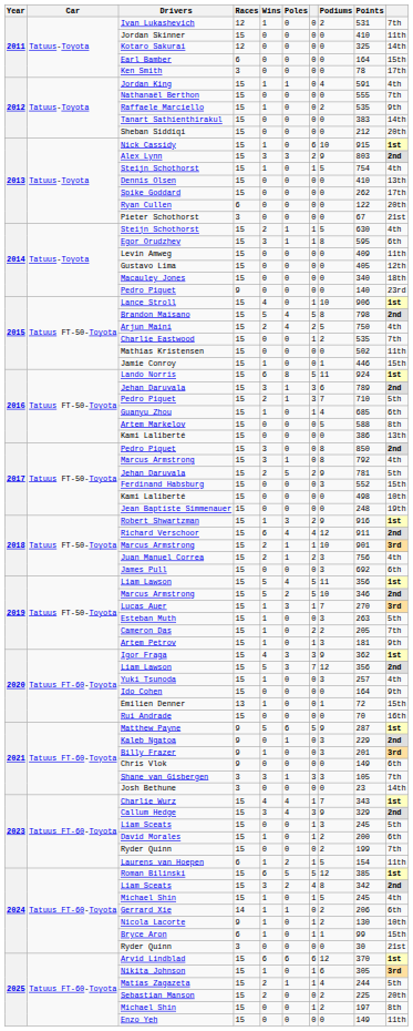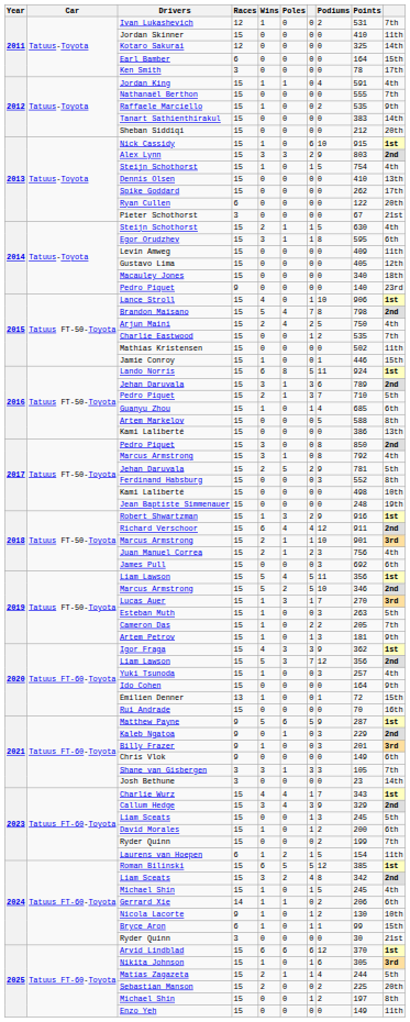 <table class="wikitable" style="font-size:85%">
 <tr>
 <th>Year</th>
 <th>Car</th>
 <th>Drivers</th>
 <th>Races</th>
 <th>Wins</th>
 <th>Poles</th>
 <th></th>
 <th>Podiums</th>
 <th>Points</th>
 <th></th>
 </tr>
 <tr>
 <th rowspan=5><a href='#'>2011</a></th>
 <td rowspan=5><a href='#'>Tatuus</a>-<a href='#'>Toyota</a></td>
 <td> <a href='#'>Ivan Lukashevich</a></td>
 <td>12</td>
 <td>1</td>
 <td>0</td>
 <td>0</td>
 <td>2</td>
 <td>531</td>
 <td>7th</td>
 </tr>
 <tr>
 <td> Jordan Skinner</td>
 <td>15</td>
 <td>0</td>
 <td>0</td>
 <td>0</td>
 <td>0</td>
 <td>410</td>
 <td>11th</td>
 </tr>
 <tr>
 <td> <a href='#'>Kotaro Sakurai</a></td>
 <td>12</td>
 <td>0</td>
 <td>0</td>
 <td>0</td>
 <td>0</td>
 <td>325</td>
 <td>14th</td>
 </tr>
 <tr>
 <td> <a href='#'>Earl Bamber</a></td>
 <td>6</td>
 <td>0</td>
 <td>0</td>
 <td>0</td>
 <td>0</td>
 <td>164</td>
 <td>15th</td>
 </tr>
 <tr>
 <td> <a href='#'>Ken Smith</a></td>
 <td>3</td>
 <td>0</td>
 <td>0</td>
 <td>0</td>
 <td>0</td>
 <td>78</td>
 <td>17th</td>
 </tr>
 <tr>
 <th rowspan=5><a href='#'>2012</a></th>
 <td rowspan=5><a href='#'>Tatuus</a>-<a href='#'>Toyota</a></td>
 <td> <a href='#'>Jordan King</a></td>
 <td>15</td>
 <td>1</td>
 <td>1</td>
 <td>0</td>
 <td>4</td>
 <td>591</td>
 <td>4th</td>
 </tr>
 <tr>
 <td> <a href='#'>Nathanaël Berthon</a></td>
 <td>15</td>
 <td>0</td>
 <td>0</td>
 <td>0</td>
 <td>0</td>
 <td>555</td>
 <td>7th</td>
 </tr>
 <tr>
 <td> <a href='#'>Raffaele Marciello</a></td>
 <td>15</td>
 <td>1</td>
 <td>0</td>
 <td>0</td>
 <td>2</td>
 <td>535</td>
 <td>9th</td>
 </tr>
 <tr>
 <td> <a href='#'>Tanart Sathienthirakul</a></td>
 <td>15</td>
 <td>0</td>
 <td>0</td>
 <td>0</td>
 <td>0</td>
 <td>383</td>
 <td>14th</td>
 </tr>
 <tr>
 <td> Sheban Siddiqi</td>
 <td>15</td>
 <td>0</td>
 <td>0</td>
 <td>0</td>
 <td>0</td>
 <td>212</td>
 <td>20th</td>
 </tr>
 <tr>
 <th rowspan=7><a href='#'>2013</a></th>
 <td rowspan=7><a href='#'>Tatuus</a>-<a href='#'>Toyota</a></td>
 <td> <a href='#'>Nick Cassidy</a></td>
 <td>15</td>
 <td>1</td>
 <td>0</td>
 <td>6</td>
 <td>10</td>
 <td>915</td>
 <td style="background:#FFFFBF;"><strong>1st</strong></td>
 </tr>
 <tr>
 <td> <a href='#'>Alex Lynn</a></td>
 <td>15</td>
 <td>3</td>
 <td>3</td>
 <td>2</td>
 <td>9</td>
 <td>803</td>
 <td style="background:#DFDFDF;"><strong>2nd</strong></td>
 </tr>
 <tr>
 <td> <a href='#'>Steijn Schothorst</a></td>
 <td>15</td>
 <td>1</td>
 <td>0</td>
 <td>1</td>
 <td>5</td>
 <td>754</td>
 <td>4th</td>
 </tr>
 <tr>
 <td> <a href='#'>Dennis Olsen</a></td>
 <td>15</td>
 <td>0</td>
 <td>0</td>
 <td>0</td>
 <td>0</td>
 <td>410</td>
 <td>13th</td>
 </tr>
 <tr>
 <td> <a href='#'>Spike Goddard</a></td>
 <td>15</td>
 <td>0</td>
 <td>0</td>
 <td>0</td>
 <td>0</td>
 <td>262</td>
 <td>17th</td>
 </tr>
 <tr>
 <td> <a href='#'>Ryan Cullen</a></td>
 <td>6</td>
 <td>0</td>
 <td>0</td>
 <td>0</td>
 <td>0</td>
 <td>122</td>
 <td>20th</td>
 </tr>
 <tr>
 <td> Pieter Schothorst</td>
 <td>3</td>
 <td>0</td>
 <td>0</td>
 <td>0</td>
 <td>0</td>
 <td>67</td>
 <td>21st</td>
 </tr>
 <tr>
 <th rowspan=6><a href='#'>2014</a></th>
 <td rowspan=6><a href='#'>Tatuus</a>-<a href='#'>Toyota</a></td>
 <td> <a href='#'>Steijn Schothorst</a></td>
 <td>15</td>
 <td>2</td>
 <td>1</td>
 <td>1</td>
 <td>5</td>
 <td>630</td>
 <td>4th</td>
 </tr>
 <tr>
 <td> <a href='#'>Egor Orudzhev</a></td>
 <td>15</td>
 <td>3</td>
 <td>1</td>
 <td>1</td>
 <td>8</td>
 <td>595</td>
 <td>6th</td>
 </tr>
 <tr>
 <td> Levin Amweg</td>
 <td>15</td>
 <td>0</td>
 <td>0</td>
 <td>0</td>
 <td>0</td>
 <td>409</td>
 <td>11th</td>
 </tr>
 <tr>
 <td> Gustavo Lima</td>
 <td>15</td>
 <td>0</td>
 <td>0</td>
 <td>0</td>
 <td>0</td>
 <td>405</td>
 <td>12th</td>
 </tr>
 <tr>
 <td> <a href='#'>Macauley Jones</a></td>
 <td>15</td>
 <td>0</td>
 <td>0</td>
 <td>0</td>
 <td>0</td>
 <td>340</td>
 <td>18th</td>
 </tr>
 <tr>
 <td> <a href='#'>Pedro Piquet</a></td>
 <td>9</td>
 <td>0</td>
 <td>0</td>
 <td>0</td>
 <td>0</td>
 <td>140</td>
 <td>23rd</td>
 </tr>
 <tr>
 <th rowspan=6><a href='#'>2015</a></th>
 <td rowspan=6><a href='#'>Tatuus</a> FT-50-<a href='#'>Toyota</a></td>
 <td> <a href='#'>Lance Stroll</a></td>
 <td>15</td>
 <td>4</td>
 <td>0</td>
 <td>1</td>
 <td>10</td>
 <td>906</td>
 <td style="background:#FFFFBF;"><strong>1st</strong></td>
 </tr>
 <tr>
 <td> <a href='#'>Brandon Maïsano</a></td>
 <td>15</td>
 <td>5</td>
 <td>4</td>
-<td>5</td>
+<td>7</td>
 <td>8</td>
 <td>798</td>
 <td style="background:#DFDFDF;"><strong>2nd</strong></td>
 </tr>
 <tr>
 <td> <a href='#'>Arjun Maini</a></td>
 <td>15</td>
 <td>2</td>
 <td>4</td>
 <td>2</td>
 <td>5</td>
 <td>750</td>
 <td>4th</td>
 </tr>
 <tr>
 <td> <a href='#'>Charlie Eastwood</a></td>
 <td>15</td>
 <td>0</td>
 <td>0</td>
 <td>1</td>
 <td>2</td>
 <td>535</td>
 <td>7th</td>
 </tr>
 <tr>
 <td> Mathias Kristensen</td>
 <td>15</td>
 <td>0</td>
 <td>0</td>
 <td>0</td>
 <td>0</td>
 <td>502</td>
 <td>11th</td>
 </tr>
 <tr>
 <td> Jamie Conroy</td>
 <td>15</td>
 <td>1</td>
 <td>0</td>
 <td>0</td>
 <td>1</td>
 <td>446</td>
 <td>15th</td>
 </tr>
 <tr>
 <th rowspan=6><a href='#'>2016</a></th>
 <td rowspan=6><a href='#'>Tatuus</a> FT-50-<a href='#'>Toyota</a></td>
 <td> <a href='#'>Lando Norris</a></td>
 <td>15</td>
 <td>6</td>
 <td>8</td>
 <td>5</td>
 <td>11</td>
 <td>924</td>
 <td style="background:#FFFFBF;"><strong>1st</strong></td>
 </tr>
 <tr>
 <td> <a href='#'>Jehan Daruvala</a></td>
 <td>15</td>
 <td>3</td>
 <td>1</td>
 <td>3</td>
 <td>6</td>
 <td>789</td>
 <td style="background:#DFDFDF;"><strong>2nd</strong></td>
 </tr>
 <tr>
 <td> <a href='#'>Pedro Piquet</a></td>
 <td>15</td>
 <td>2</td>
 <td>1</td>
 <td>3</td>
 <td>7</td>
 <td>710</td>
 <td>5th</td>
 </tr>
 <tr>
 <td> <a href='#'>Guanyu Zhou</a></td>
 <td>15</td>
 <td>1</td>
 <td>0</td>
 <td>1</td>
 <td>4</td>
 <td>685</td>
 <td>6th</td>
 </tr>
 <tr>
 <td> <a href='#'>Artem Markelov</a></td>
 <td>15</td>
 <td>0</td>
 <td>0</td>
 <td>0</td>
 <td>5</td>
 <td>588</td>
 <td>8th</td>
 </tr>
 <tr>
 <td> Kami Laliberté</td>
 <td>15</td>
 <td>0</td>
 <td>0</td>
 <td>0</td>
 <td>0</td>
 <td>386</td>
 <td>13th</td>
 </tr>
 <tr>
 <th rowspan=6><a href='#'>2017</a></th>
 <td rowspan=6><a href='#'>Tatuus</a> FT-50-<a href='#'>Toyota</a></td>
 <td> <a href='#'>Pedro Piquet</a></td>
 <td>15</td>
 <td>3</td>
 <td>0</td>
 <td>0</td>
 <td>8</td>
 <td>850</td>
 <td style="background:#DFDFDF;"><strong>2nd</strong></td>
 </tr>
 <tr>
 <td> <a href='#'>Marcus Armstrong</a></td>
 <td>15</td>
 <td>3</td>
 <td>1</td>
 <td>0</td>
 <td>8</td>
 <td>792</td>
 <td>4th</td>
 </tr>
 <tr>
 <td> <a href='#'>Jehan Daruvala</a></td>
 <td>15</td>
 <td>2</td>
 <td>5</td>
 <td>2</td>
 <td>9</td>
 <td>781</td>
 <td>5th</td>
 </tr>
 <tr>
 <td> <a href='#'>Ferdinand Habsburg</a></td>
 <td>15</td>
 <td>0</td>
 <td>0</td>
 <td>0</td>
 <td>3</td>
 <td>552</td>
-<td>15th</td>
+<td>8th</td>
 </tr>
 <tr>
 <td> Kami Laliberté</td>
 <td>15</td>
 <td>0</td>
 <td>0</td>
 <td>0</td>
 <td>0</td>
 <td>498</td>
 <td>10th</td>
 </tr>
 <tr>
 <td> <a href='#'>Jean Baptiste Simmenauer</a></td>
 <td>15</td>
 <td>0</td>
 <td>0</td>
 <td>0</td>
 <td>0</td>
 <td>248</td>
 <td>19th</td>
 </tr>
 <tr>
 <th rowspan=5><a href='#'>2018</a></th>
 <td rowspan=5><a href='#'>Tatuus</a> FT-50-<a href='#'>Toyota</a></td>
 <td> <a href='#'>Robert Shwartzman</a></td>
 <td>15</td>
 <td>1</td>
 <td>3</td>
 <td>2</td>
 <td>9</td>
 <td>916</td>
 <td style="background:#FFFFBF;"><strong>1st</strong></td>
 </tr>
 <tr>
 <td> <a href='#'>Richard Verschoor</a></td>
 <td>15</td>
 <td>6</td>
 <td>4</td>
 <td>4</td>
 <td>12</td>
 <td>911</td>
 <td style="background:#DFDFDF;"><strong>2nd</strong></td>
 </tr>
 <tr>
 <td> <a href='#'>Marcus Armstrong</a></td>
 <td>15</td>
 <td>2</td>
 <td>1</td>
 <td>1</td>
 <td>10</td>
 <td>901</td>
 <td style="background:#FFDF9F;"><strong>3rd</strong></td>
 </tr>
 <tr>
 <td> <a href='#'>Juan Manuel Correa</a></td>
 <td>15</td>
 <td>2</td>
 <td>1</td>
 <td>2</td>
 <td>3</td>
 <td>756</td>
 <td>4th</td>
 </tr>
 <tr>
 <td> <a href='#'>James Pull</a></td>
 <td>15</td>
 <td>0</td>
 <td>0</td>
 <td>0</td>
 <td>3</td>
 <td>692</td>
 <td>6th</td>
 </tr>
 <tr>
 <th rowspan="6"><a href='#'>2019</a></th>
 <td rowspan="6"><a href='#'>Tatuus</a> FT-50-<a href='#'>Toyota</a></td>
 <td> <a href='#'>Liam Lawson</a></td>
 <td>15</td>
 <td>5</td>
 <td>4</td>
 <td>5</td>
 <td>11</td>
 <td>356</td>
 <td style="background:#FFFFBF;"><strong>1st</strong></td>
 </tr>
 <tr>
 <td> <a href='#'>Marcus Armstrong</a></td>
 <td>15</td>
 <td>5</td>
 <td>2</td>
 <td>5</td>
 <td>10</td>
 <td>346</td>
 <td style="background:#DFDFDF;"><strong>2nd</strong></td>
 </tr>
 <tr>
 <td> <a href='#'>Lucas Auer</a></td>
 <td>15</td>
 <td>1</td>
 <td>3</td>
 <td>1</td>
 <td>7</td>
 <td>270</td>
 <td style="background:#FFDF9F;"><strong>3rd</strong></td>
 </tr>
 <tr>
 <td> <a href='#'>Esteban Muth</a></td>
 <td>15</td>
 <td>1</td>
 <td>0</td>
 <td>0</td>
 <td>3</td>
 <td>263</td>
 <td>5th</td>
 </tr>
 <tr>
 <td> <a href='#'>Cameron Das</a></td>
 <td>15</td>
 <td>1</td>
 <td>0</td>
 <td>2</td>
 <td>2</td>
 <td>205</td>
 <td>7th</td>
 </tr>
 <tr>
 <td> <a href='#'>Artem Petrov</a></td>
 <td>15</td>
 <td>1</td>
 <td>0</td>
 <td>1</td>
 <td>3</td>
 <td>181</td>
 <td>9th</td>
 </tr>
 <tr>
 <th rowspan="6"><a href='#'>2020</a></th>
 <td rowspan="6"><a href='#'>Tatuus FT-60</a>-<a href='#'>Toyota</a></td>
 <td> <a href='#'>Igor Fraga</a></td>
 <td>15</td>
 <td>4</td>
 <td>3</td>
 <td>3</td>
 <td>9</td>
 <td>362</td>
 <td style="background:#FFFFBF;"><strong>1st</strong></td>
 </tr>
 <tr>
 <td> <a href='#'>Liam Lawson</a></td>
 <td>15</td>
 <td>5</td>
 <td>3</td>
 <td>7</td>
 <td>12</td>
 <td>356</td>
 <td style="background:#DFDFDF;"><strong>2nd</strong></td>
 </tr>
 <tr>
 <td> <a href='#'>Yuki Tsunoda</a></td>
 <td>15</td>
 <td>1</td>
 <td>0</td>
 <td>0</td>
 <td>3</td>
 <td>257</td>
 <td>4th</td>
 </tr>
 <tr>
 <td> <a href='#'>Ido Cohen</a></td>
 <td>15</td>
 <td>0</td>
 <td>0</td>
 <td>0</td>
 <td>0</td>
 <td>164</td>
 <td>9th</td>
 </tr>
 <tr>
 <td> Émilien Denner</td>
 <td>13</td>
 <td>1</td>
 <td>0</td>
 <td>0</td>
 <td>1</td>
 <td>72</td>
 <td>15th</td>
 </tr>
 <tr>
 <td> <a href='#'>Rui Andrade</a></td>
 <td>15</td>
 <td>0</td>
 <td>0</td>
 <td>0</td>
 <td>0</td>
 <td>70</td>
 <td>16th</td>
 </tr>
 <tr>
 <th rowspan="6"><a href='#'>2021</a></th>
 <td rowspan="6"><a href='#'>Tatuus FT-60</a>-<a href='#'>Toyota</a></td>
 <td> <a href='#'>Matthew Payne</a></td>
 <td>9</td>
 <td>5</td>
 <td>6</td>
 <td>5</td>
 <td>9</td>
 <td>287</td>
 <td style="background:#FFFFBF;"><strong>1st</strong></td>
 </tr>
 <tr>
 <td> <a href='#'>Kaleb Ngatoa</a></td>
 <td>9</td>
 <td>0</td>
 <td>1</td>
 <td>0</td>
 <td>3</td>
 <td>229</td>
 <td style="background:#DFDFDF;"><strong>2nd</strong></td>
 </tr>
 <tr>
 <td> <a href='#'>Billy Frazer</a></td>
 <td>9</td>
 <td>1</td>
 <td>0</td>
 <td>0</td>
 <td>3</td>
 <td>201</td>
 <td style="background:#FFDF9F;"><strong>3rd</strong></td>
 </tr>
 <tr>
 <td> Chris Vlok</td>
 <td>9</td>
 <td>0</td>
 <td>0</td>
 <td>0</td>
 <td>0</td>
 <td>149</td>
 <td>6th</td>
 </tr>
 <tr>
 <td> <a href='#'>Shane van Gisbergen</a></td>
 <td>3</td>
 <td>3</td>
 <td>1</td>
 <td>3</td>
 <td>3</td>
 <td>105</td>
 <td>7th</td>
 </tr>
 <tr>
 <td> Josh Bethune</td>
 <td>3</td>
 <td>0</td>
 <td>0</td>
 <td>0</td>
 <td>0</td>
 <td>23</td>
 <td>14th</td>
 </tr>
 <tr>
 <th rowspan="6"><a href='#'>2023</a></th>
 <td rowspan="6"><a href='#'>Tatuus FT-60</a>-<a href='#'>Toyota</a></td>
 <td> <a href='#'>Charlie Wurz</a></td>
 <td>15</td>
 <td>4</td>
 <td>4</td>
 <td>1</td>
 <td>7</td>
 <td>343</td>
 <td style="background:#FFFFBF;"><strong>1st</strong></td>
 </tr>
 <tr>
 <td> <a href='#'>Callum Hedge</a></td>
 <td>15</td>
 <td>3</td>
 <td>4</td>
 <td>3</td>
 <td>9</td>
 <td>329</td>
 <td style="background:#DFDFDF;"><strong>2nd</strong></td>
 </tr>
 <tr>
 <td> <a href='#'>Liam Sceats</a></td>
 <td>15</td>
 <td>0</td>
 <td>0</td>
 <td>1</td>
 <td>3</td>
 <td>245</td>
 <td>5th</td>
 </tr>
 <tr>
 <td> <a href='#'>David Morales</a></td>
 <td>15</td>
 <td>1</td>
 <td>0</td>
 <td>1</td>
 <td>2</td>
 <td>200</td>
 <td>6th</td>
 </tr>
 <tr>
 <td> Ryder Quinn</td>
 <td>15</td>
 <td>0</td>
 <td>0</td>
 <td>0</td>
 <td>2</td>
 <td>199</td>
 <td>7th</td>
 </tr>
 <tr>
 <td> <a href='#'>Laurens van Hoepen</a></td>
 <td>6</td>
 <td>1</td>
 <td>2</td>
 <td>1</td>
 <td>5</td>
 <td>154</td>
 <td>11th</td>
 </tr>
 <tr>
 <th rowspan="7"><a href='#'>2024</a></th>
 <td rowspan="7"><a href='#'>Tatuus FT-60</a>-<a href='#'>Toyota</a></td>
 <td> <a href='#'>Roman Bilinski</a></td>
 <td>15</td>
 <td>6</td>
 <td>5</td>
 <td>5</td>
 <td>12</td>
 <td>385</td>
 <td style="background:#FFFFBF;"><strong>1st</strong></td>
 </tr>
 <tr>
 <td> <a href='#'>Liam Sceats</a></td>
 <td>15</td>
 <td>3</td>
 <td>2</td>
 <td>4</td>
 <td>8</td>
 <td>342</td>
 <td style="background:#DFDFDF;"><strong>2nd</strong></td>
 </tr>
 <tr>
 <td> <a href='#'>Michael Shin</a></td>
 <td>15</td>
 <td>1</td>
 <td>0</td>
 <td>1</td>
 <td>5</td>
 <td>245</td>
 <td>4th</td>
 </tr>
 <tr>
 <td> <a href='#'>Gerrard Xie</a></td>
 <td>14</td>
 <td>1</td>
 <td>1</td>
 <td>0</td>
 <td>2</td>
 <td>206</td>
 <td>6th</td>
 </tr>
 <tr>
 <td> <a href='#'>Nicola Lacorte</a></td>
 <td>9</td>
 <td>1</td>
 <td>0</td>
 <td>1</td>
 <td>2</td>
 <td>130</td>
 <td>10th</td>
 </tr>
 <tr>
 <td> <a href='#'>Bryce Aron</a></td>
 <td>6</td>
 <td>1</td>
 <td>0</td>
 <td>1</td>
 <td>1</td>
 <td>99</td>
 <td>15th</td>
 </tr>
 <tr>
 <td> Ryder Quinn</td>
 <td>3</td>
 <td>0</td>
 <td>0</td>
 <td>0</td>
 <td>0</td>
 <td>30</td>
 <td>21st</td>
 </tr>
 <tr>
 <th rowspan="6"><a href='#'>2025</a></th>
 <td rowspan="6"><a href='#'>Tatuus FT-60</a>-<a href='#'>Toyota</a></td>
 <td> <a href='#'>Arvid Lindblad</a></td>
 <td>15</td>
 <td>6</td>
 <td>6</td>
 <td>6</td>
 <td>12</td>
 <td>370</td>
 <td style="background:#FFFFBF;"><strong>1st</strong></td>
 </tr>
 <tr>
 <td> <a href='#'>Nikita Johnson</a></td>
 <td>15</td>
 <td>1</td>
 <td>0</td>
 <td>1</td>
 <td>6</td>
 <td>305</td>
 <td style="background:#FFDF9F;"><strong>3rd</strong></td>
 </tr>
 <tr>
 <td> <a href='#'>Matías Zagazeta</a></td>
 <td>15</td>
 <td>2</td>
 <td>1</td>
 <td>1</td>
 <td>4</td>
 <td>244</td>
 <td>5th</td>
 </tr>
 <tr>
 <td> <a href='#'>Sebastian Manson</a></td>
 <td>15</td>
 <td>2</td>
 <td>0</td>
 <td>0</td>
 <td>2</td>
 <td>225</td>
 <td>20th</td>
 </tr>
 <tr>
 <td> <a href='#'>Michael Shin</a></td>
 <td>15</td>
 <td>0</td>
 <td>0</td>
 <td>1</td>
 <td>2</td>
 <td>197</td>
 <td>8th</td>
 </tr>
 <tr>
 <td> <a href='#'>Enzo Yeh</a></td>
 <td>15</td>
 <td>0</td>
 <td>0</td>
 <td>0</td>
 <td>0</td>
 <td>149</td>
 <td>11th</td>
 </tr>
 </table>
